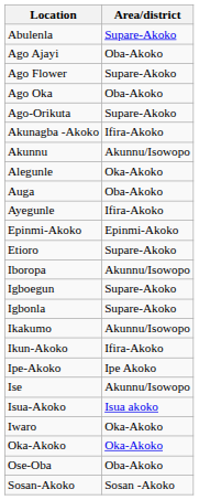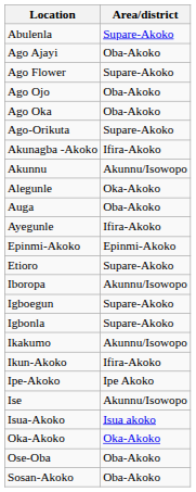 <table class="wikitable">
 <tr>
 <th>Location</th>
 <th>Area/district</th>
 </tr>
 <tr>
 <td>Abulenla</td>
 <td><a href='#'>Supare-Akoko</a></td>
 </tr>
 <tr>
 <td>Ago Ajayi</td>
 <td>Oba-Akoko</td>
 </tr>
 <tr>
 <td>Ago Flower</td>
 <td>Supare-Akoko</td>
+</tr>
+<tr>
+<td>Ago Ojo</td>
+<td>Oba-Akoko</td>
 </tr>
 <tr>
 <td>Ago Oka</td>
 <td>Oba-Akoko</td>
 </tr>
 <tr>
 <td>Ago-Orikuta</td>
 <td>Supare-Akoko</td>
 </tr>
 <tr>
 <td>Akunagba -Akoko</td>
 <td>Ifira-Akoko</td>
 </tr>
 <tr>
 <td>Akunnu</td>
 <td>Akunnu/Isowopo</td>
 </tr>
 <tr>
 <td>Alegunle</td>
 <td>Oka-Akoko</td>
 </tr>
 <tr>
 <td>Auga</td>
 <td>Oba-Akoko</td>
 </tr>
 <tr>
 <td>Ayegunle</td>
 <td>Ifira-Akoko</td>
 </tr>
 <tr>
 <td>Epinmi-Akoko</td>
 <td>Epinmi-Akoko</td>
 </tr>
 <tr>
 <td>Etioro</td>
 <td>Supare-Akoko</td>
 </tr>
 <tr>
 <td>Iboropa</td>
 <td>Akunnu/Isowopo</td>
 </tr>
 <tr>
 <td>Igboegun</td>
 <td>Supare-Akoko</td>
 </tr>
 <tr>
 <td>Igbonla</td>
 <td>Supare-Akoko</td>
 </tr>
 <tr>
 <td>Ikakumo</td>
 <td>Akunnu/Isowopo</td>
 </tr>
 <tr>
 <td>Ikun-Akoko</td>
 <td>Ifira-Akoko</td>
 </tr>
 <tr>
 <td>Ipe-Akoko</td>
 <td>Ipe Akoko</td>
 </tr>
 <tr>
 <td>Ise</td>
 <td>Akunnu/Isowopo</td>
 </tr>
 <tr>
 <td>Isua-Akoko</td>
 <td><a href='#'>Isua akoko</a></td>
 </tr>
 <tr>
-<td>Iwaro</td>
-<td>Oka-Akoko</td>
-</tr>
-<tr>
 <td>Oka-Akoko</td>
 <td><a href='#'>Oka-Akoko</a></td>
 </tr>
 <tr>
 <td>Ose-Oba</td>
 <td>Oba-Akoko</td>
 </tr>
 <tr>
 <td>Sosan-Akoko</td>
-<td>Sosan  -Akoko</td>
+<td>Oba-Akoko</td>
 </tr>
 </table>
